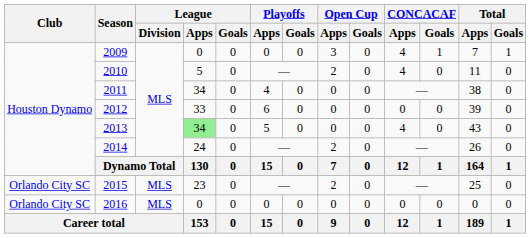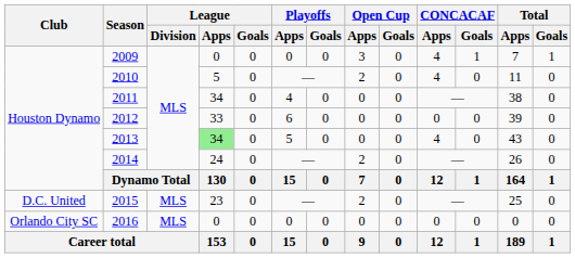 <table class="wikitable" style="text-align: center;">
 <tr>
 <th rowspan="2">Club</th>
 <th rowspan="2">Season</th>
 <th colspan="3">League</th>
 <th colspan="2"><a href='#'>Playoffs</a></th>
 <th colspan="2"><a href='#'>Open Cup</a></th>
 <th colspan="2"><a href='#'>CONCACAF</a></th>
 <th colspan="2">Total</th>
 </tr>
 <tr>
 <th>Division</th>
 <th>Apps</th>
 <th>Goals</th>
 <th>Apps</th>
 <th>Goals</th>
 <th>Apps</th>
 <th>Goals</th>
 <th>Apps</th>
 <th>Goals</th>
 <th>Apps</th>
 <th>Goals</th>
 </tr>
 <tr>
 <td rowspan="7"><a href='#'>Houston Dynamo</a></td>
 <td><a href='#'>2009</a></td>
 <td rowspan="6"><a href='#'>MLS</a></td>
 <td>0</td>
 <td>0</td>
 <td>0</td>
 <td>0</td>
 <td>3</td>
 <td>0</td>
 <td>4</td>
 <td>1</td>
 <td>7</td>
 <td>1</td>
 </tr>
 <tr>
 <td><a href='#'>2010</a></td>
 <td>5</td>
 <td>0</td>
 <td colspan="2">—</td>
 <td>2</td>
 <td>0</td>
 <td>4</td>
 <td>0</td>
 <td>11</td>
 <td>0</td>
 </tr>
 <tr>
 <td><a href='#'>2011</a></td>
 <td>34</td>
 <td>0</td>
 <td>4</td>
 <td>0</td>
 <td>0</td>
 <td>0</td>
 <td colspan="2">—</td>
 <td>38</td>
 <td>0</td>
 </tr>
 <tr>
 <td><a href='#'>2012</a></td>
 <td>33</td>
 <td>0</td>
 <td>6</td>
 <td>0</td>
 <td>0</td>
 <td>0</td>
 <td>0</td>
 <td>0</td>
 <td>39</td>
 <td>0</td>
 </tr>
 <tr>
 <td><a href='#'>2013</a></td>
 <td style="background: lightgreen;">34</td>
 <td>0</td>
 <td>5</td>
 <td>0</td>
 <td>0</td>
 <td>0</td>
 <td>4</td>
 <td>0</td>
 <td>43</td>
 <td>0</td>
 </tr>
 <tr>
 <td><a href='#'>2014</a></td>
 <td>24</td>
 <td>0</td>
 <td colspan="2">—</td>
 <td>2</td>
 <td>0</td>
 <td colspan="2">—</td>
 <td>26</td>
 <td>0</td>
 </tr>
 <tr>
 <th colspan="2">Dynamo Total</th>
 <th>130</th>
 <th>0</th>
 <th>15</th>
 <th>0</th>
 <th>7</th>
 <th>0</th>
 <th>12</th>
 <th>1</th>
 <th>164</th>
 <th>1</th>
 </tr>
 <tr>
-<td><a href='#'>Orlando City SC</a></td>
+<td><a href='#'>D.C. United</a></td>
 <td><a href='#'>2015</a></td>
 <td><a href='#'>MLS</a></td>
 <td>23</td>
 <td>0</td>
 <td colspan="2">—</td>
 <td>2</td>
 <td>0</td>
 <td colspan="2">—</td>
 <td>25</td>
 <td>0</td>
 </tr>
 <tr>
 <td><a href='#'>Orlando City SC</a></td>
 <td><a href='#'>2016</a></td>
 <td><a href='#'>MLS</a></td>
 <td>0</td>
 <td>0</td>
 <td>0</td>
 <td>0</td>
 <td>0</td>
 <td>0</td>
 <td>0</td>
 <td>0</td>
 <td>0</td>
 <td>0</td>
 </tr>
 <tr>
 <th colspan="3">Career total</th>
 <th>153</th>
 <th>0</th>
 <th>15</th>
 <th>0</th>
 <th>9</th>
 <th>0</th>
 <th>12</th>
 <th>1</th>
 <th>189</th>
 <th>1</th>
 </tr>
 </table>
